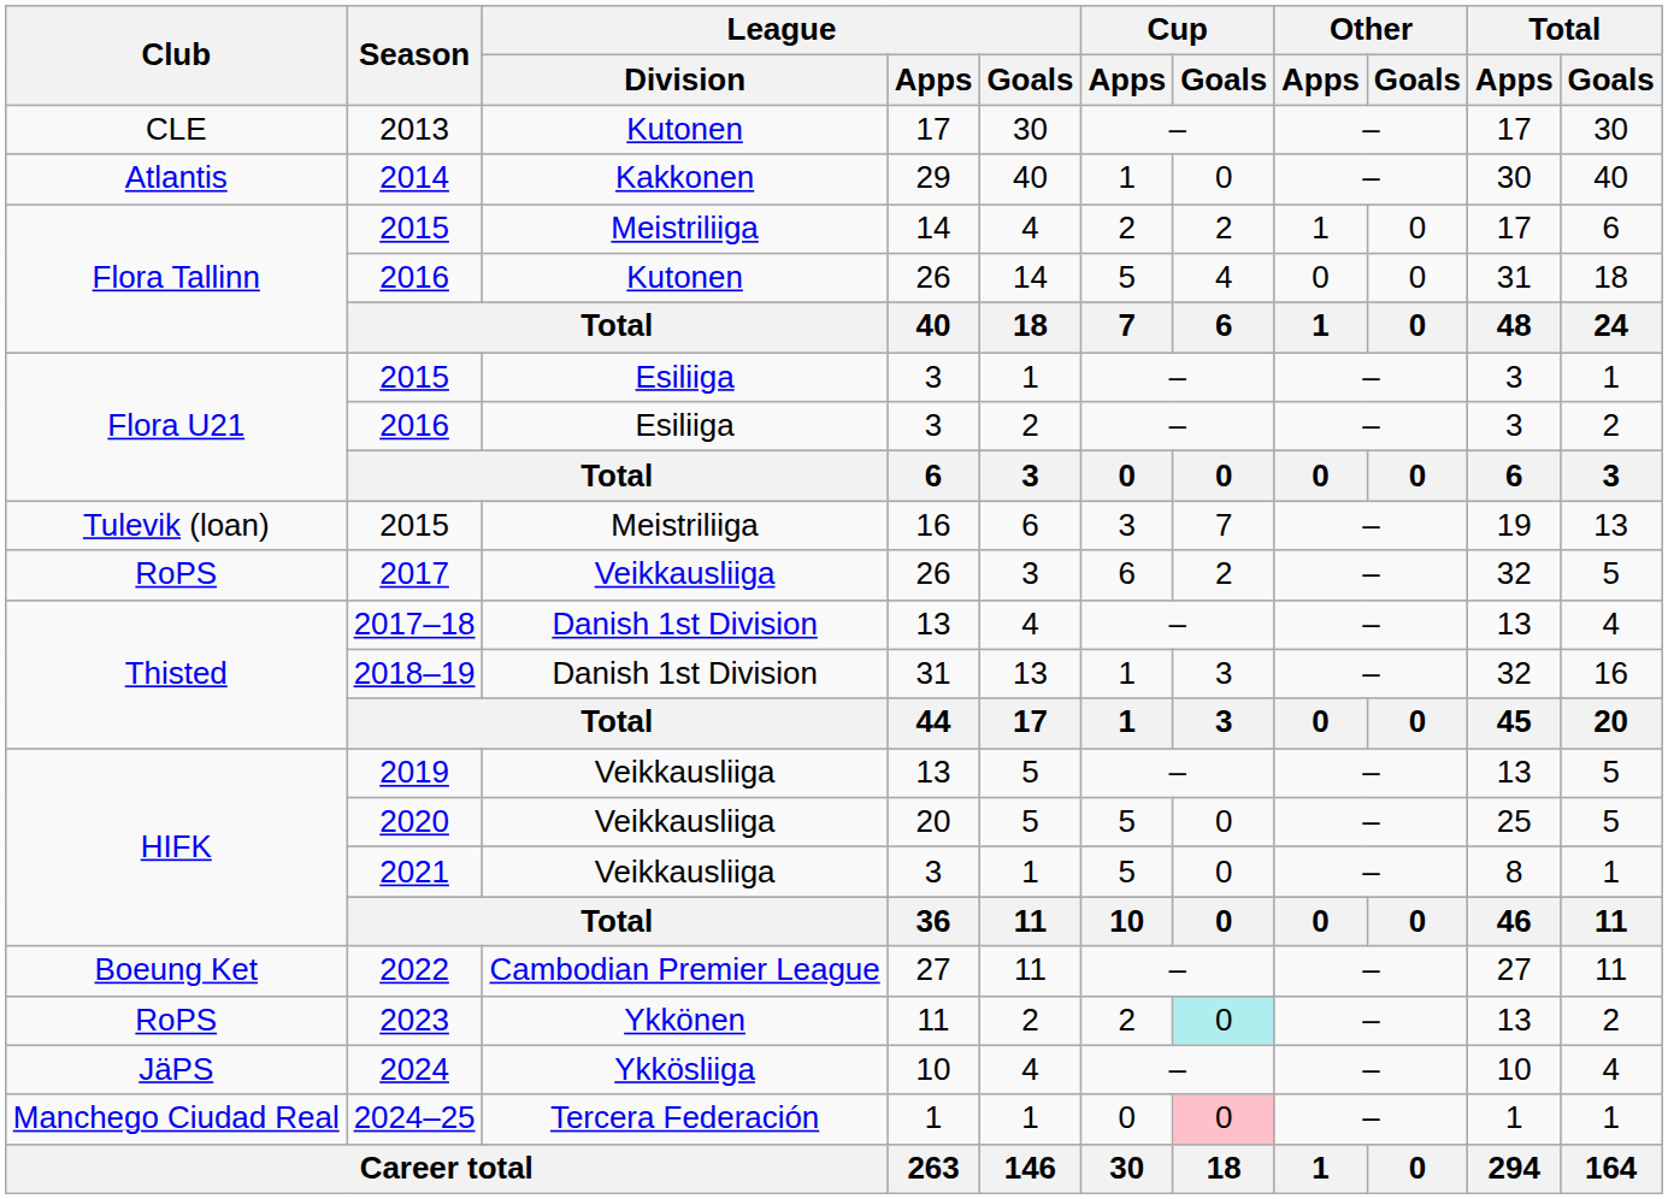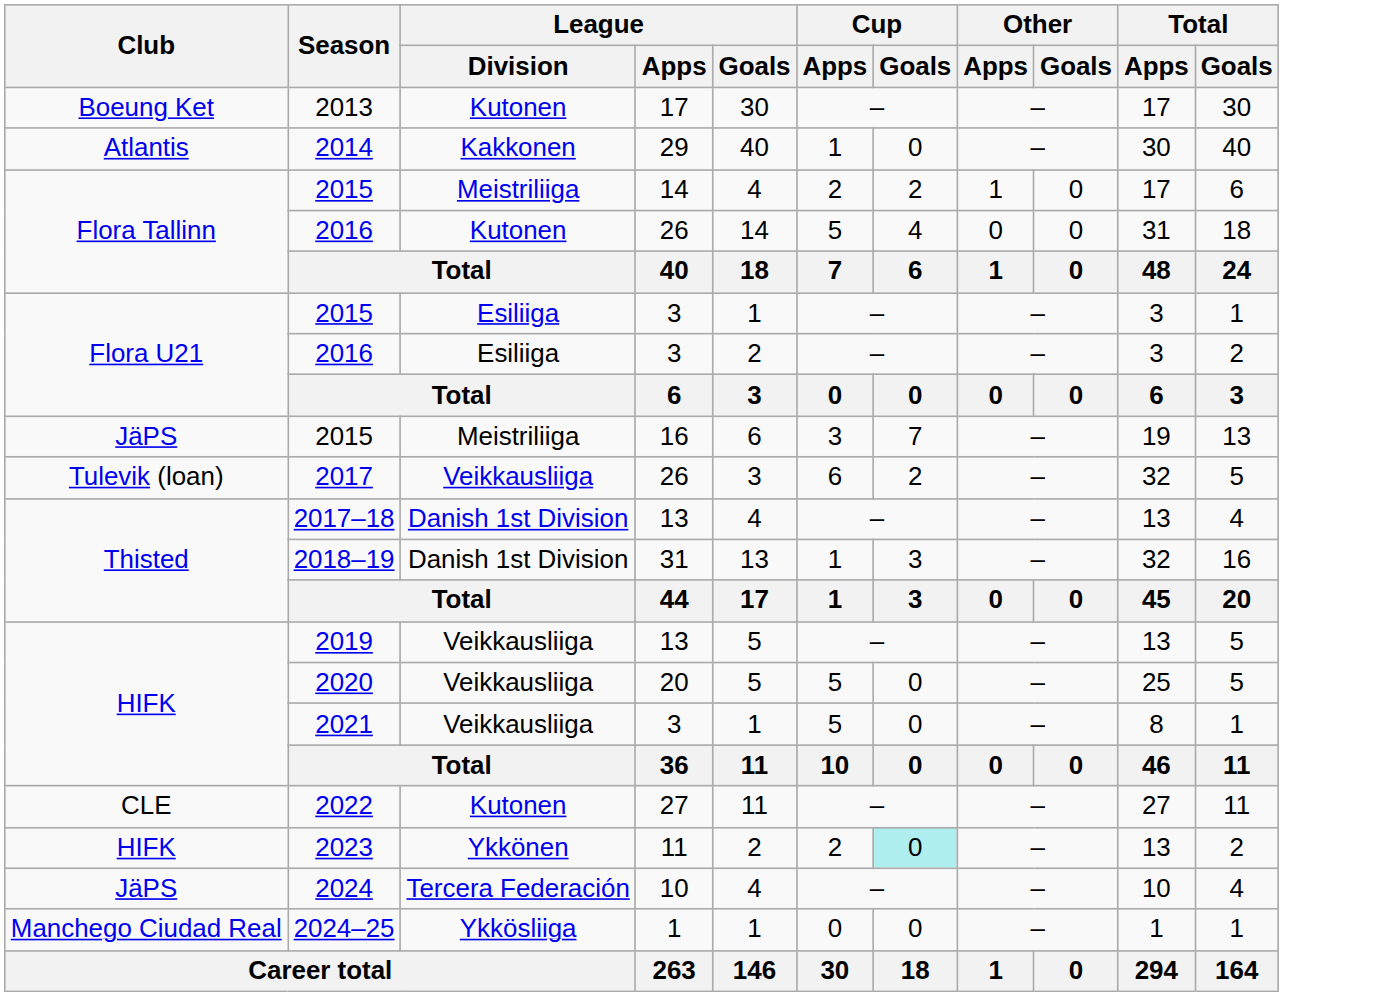 <table class="wikitable" style="text-align:center">
 <tr>
 <th rowspan="2">Club</th>
 <th rowspan="2">Season</th>
 <th colspan="3">League</th>
 <th colspan="2">Cup</th>
 <th colspan="2">Other</th>
 <th colspan="2">Total</th>
 </tr>
 <tr>
 <th>Division</th>
 <th>Apps</th>
 <th>Goals</th>
 <th>Apps</th>
 <th>Goals</th>
 <th>Apps</th>
 <th>Goals</th>
 <th>Apps</th>
 <th>Goals</th>
 </tr>
 <tr>
-<td>CLE</td>
+<td><a href='#'>Boeung Ket</a></td>
 <td>2013</td>
 <td><a href='#'>Kutonen</a></td>
 <td>17</td>
 <td>30</td>
 <td colspan=2>–</td>
 <td colspan=2>–</td>
 <td>17</td>
 <td>30</td>
 </tr>
 <tr>
 <td><a href='#'>Atlantis</a></td>
 <td><a href='#'>2014</a></td>
 <td><a href='#'>Kakkonen</a></td>
 <td>29</td>
 <td>40</td>
 <td>1</td>
 <td>0</td>
 <td colspan=2>–</td>
 <td>30</td>
 <td>40</td>
 </tr>
 <tr>
 <td rowspan=3><a href='#'>Flora Tallinn</a></td>
 <td><a href='#'>2015</a></td>
 <td><a href='#'>Meistriliiga</a></td>
 <td>14</td>
 <td>4</td>
 <td>2</td>
 <td>2</td>
 <td>1</td>
 <td>0</td>
 <td>17</td>
 <td>6</td>
 </tr>
 <tr>
 <td><a href='#'>2016</a></td>
 <td><a href='#'>Kutonen</a></td>
 <td>26</td>
 <td>14</td>
 <td>5</td>
 <td>4</td>
 <td>0</td>
 <td>0</td>
 <td>31</td>
 <td>18</td>
 </tr>
 <tr>
 <th colspan=2>Total</th>
 <th>40</th>
 <th>18</th>
 <th>7</th>
 <th>6</th>
 <th>1</th>
 <th>0</th>
 <th>48</th>
 <th>24</th>
 </tr>
 <tr>
 <td rowspan=3><a href='#'>Flora U21</a></td>
 <td><a href='#'>2015</a></td>
 <td><a href='#'>Esiliiga</a></td>
 <td>3</td>
 <td>1</td>
 <td colspan=2>–</td>
 <td colspan=2>–</td>
 <td>3</td>
 <td>1</td>
 </tr>
 <tr>
 <td><a href='#'>2016</a></td>
 <td>Esiliiga</td>
 <td>3</td>
 <td>2</td>
 <td colspan=2>–</td>
 <td colspan=2>–</td>
 <td>3</td>
 <td>2</td>
 </tr>
 <tr>
 <th colspan=2>Total</th>
 <th>6</th>
 <th>3</th>
 <th>0</th>
 <th>0</th>
 <th>0</th>
 <th>0</th>
 <th>6</th>
 <th>3</th>
 </tr>
 <tr>
-<td><a href='#'>Tulevik</a> (loan)</td>
+<td><a href='#'>JäPS</a></td>
 <td>2015</td>
 <td>Meistriliiga</td>
 <td>16</td>
 <td>6</td>
 <td>3</td>
 <td>7</td>
 <td colspan=2>–</td>
 <td>19</td>
 <td>13</td>
 </tr>
 <tr>
-<td><a href='#'>RoPS</a></td>
+<td><a href='#'>Tulevik</a> (loan)</td>
 <td><a href='#'>2017</a></td>
 <td><a href='#'>Veikkausliiga</a></td>
 <td>26</td>
 <td>3</td>
 <td>6</td>
 <td>2</td>
 <td colspan=2>–</td>
 <td>32</td>
 <td>5</td>
 </tr>
 <tr>
 <td rowspan=3><a href='#'>Thisted</a></td>
 <td><a href='#'>2017–18</a></td>
 <td><a href='#'>Danish 1st Division</a></td>
 <td>13</td>
 <td>4</td>
 <td colspan=2>–</td>
 <td colspan=2>–</td>
 <td>13</td>
 <td>4</td>
 </tr>
 <tr>
 <td><a href='#'>2018–19</a></td>
 <td>Danish 1st Division</td>
 <td>31</td>
 <td>13</td>
 <td>1</td>
 <td>3</td>
 <td colspan=2>–</td>
 <td>32</td>
 <td>16</td>
 </tr>
 <tr>
 <th colspan=2>Total</th>
 <th>44</th>
 <th>17</th>
 <th>1</th>
 <th>3</th>
 <th>0</th>
 <th>0</th>
 <th>45</th>
 <th>20</th>
 </tr>
 <tr>
 <td rowspan=4><a href='#'>HIFK</a></td>
 <td><a href='#'>2019</a></td>
 <td>Veikkausliiga</td>
 <td>13</td>
 <td>5</td>
 <td colspan=2>–</td>
 <td colspan=2>–</td>
 <td>13</td>
 <td>5</td>
 </tr>
 <tr>
 <td><a href='#'>2020</a></td>
 <td>Veikkausliiga</td>
 <td>20</td>
 <td>5</td>
 <td>5</td>
 <td>0</td>
 <td colspan=2>–</td>
 <td>25</td>
 <td>5</td>
 </tr>
 <tr>
 <td><a href='#'>2021</a></td>
 <td>Veikkausliiga</td>
 <td>3</td>
 <td>1</td>
 <td>5</td>
 <td>0</td>
 <td colspan=2>–</td>
 <td>8</td>
 <td>1</td>
 </tr>
 <tr>
 <th colspan=2>Total</th>
 <th>36</th>
 <th>11</th>
 <th>10</th>
 <th>0</th>
 <th>0</th>
 <th>0</th>
 <th>46</th>
 <th>11</th>
 </tr>
 <tr>
-<td><a href='#'>Boeung Ket</a></td>
+<td>CLE</td>
 <td><a href='#'>2022</a></td>
-<td><a href='#'>Cambodian Premier League</a></td>
+<td><a href='#'>Kutonen</a></td>
 <td>27</td>
 <td>11</td>
 <td colspan=2>–</td>
 <td colspan=2>–</td>
 <td>27</td>
 <td>11</td>
 </tr>
 <tr>
-<td><a href='#'>RoPS</a></td>
+<td><a href='#'>HIFK</a></td>
 <td><a href='#'>2023</a></td>
 <td><a href='#'>Ykkönen</a></td>
 <td>11</td>
 <td>2</td>
 <td>2</td>
 <td style="background: paleturquoise;">0</td>
 <td colspan=2>–</td>
 <td>13</td>
 <td>2</td>
 </tr>
 <tr>
 <td><a href='#'>JäPS</a></td>
 <td><a href='#'>2024</a></td>
-<td><a href='#'>Ykkösliiga</a></td>
+<td><a href='#'>Tercera Federación</a></td>
 <td>10</td>
 <td>4</td>
 <td colspan=2>–</td>
 <td colspan=2>–</td>
 <td>10</td>
 <td>4</td>
 </tr>
 <tr>
 <td><a href='#'>Manchego Ciudad Real</a></td>
 <td><a href='#'>2024–25</a></td>
-<td><a href='#'>Tercera Federación</a></td>
+<td><a href='#'>Ykkösliiga</a></td>
 <td>1</td>
 <td>1</td>
 <td>0</td>
-<td style="background: pink;">0</td>
+<td>0</td>
 <td colspan=2>–</td>
 <td>1</td>
 <td>1</td>
 </tr>
 <tr>
 <th colspan="3">Career total</th>
 <th>263</th>
 <th>146</th>
 <th>30</th>
 <th>18</th>
 <th>1</th>
 <th>0</th>
 <th>294</th>
 <th>164</th>
 </tr>
 </table>
